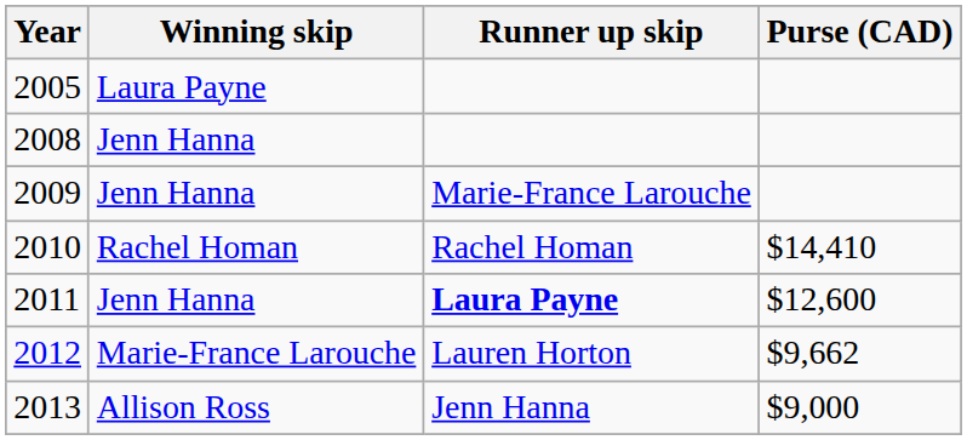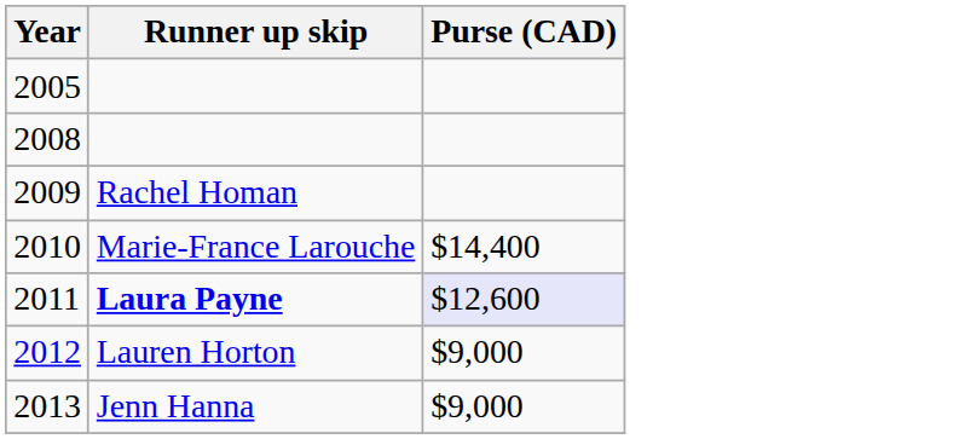 <table class="wikitable">
 <tr>
 <th>Year</th>
-<th>Winning skip</th>
 <th>Runner up skip</th>
 <th>Purse (CAD)</th>
 </tr>
 <tr>
 <td>2005</td>
-<td> <a href='#'>Laura Payne</a></td>
 <td></td>
 <td></td>
 </tr>
 <tr>
 <td>2008</td>
-<td> <a href='#'>Jenn Hanna</a></td>
 <td></td>
 <td></td>
 </tr>
 <tr>
 <td>2009</td>
-<td> <a href='#'>Jenn Hanna</a></td>
-<td> <a href='#'>Marie-France Larouche</a></td>
+<td> <a href='#'>Rachel Homan</a></td>
 <td></td>
 </tr>
 <tr>
 <td>2010</td>
-<td> <a href='#'>Rachel Homan</a></td>
-<td> <a href='#'>Rachel Homan</a></td>
-<td>$14,410</td>
+<td> <a href='#'>Marie-France Larouche</a></td>
+<td>$14,400</td>
 </tr>
 <tr>
 <td>2011</td>
-<td> <a href='#'>Jenn Hanna</a></td>
 <td><strong> <a href='#'>Laura Payne</a></strong></td>
-<td>$12,600</td>
+<td style="background: lavender;">$12,600</td>
 </tr>
 <tr>
 <td><a href='#'>2012</a></td>
-<td> <a href='#'>Marie-France Larouche</a></td>
 <td> <a href='#'>Lauren Horton</a></td>
-<td>$9,662</td>
+<td>$9,000</td>
 </tr>
 <tr>
 <td>2013</td>
-<td> <a href='#'>Allison Ross</a></td>
 <td> <a href='#'>Jenn Hanna</a></td>
 <td>$9,000</td>
 </tr>
 </table>
